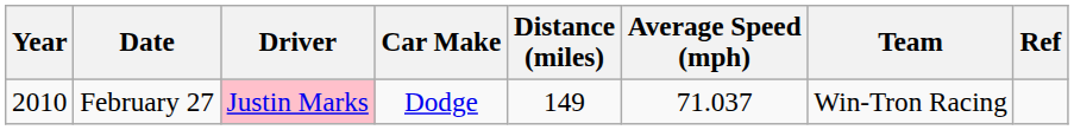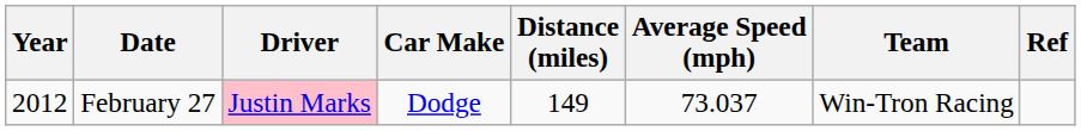 <table class="wikitable">
 <tr>
 <th><strong>Year</strong></th>
 <th><strong>Date</strong></th>
 <th><strong>Driver</strong></th>
 <th><strong>Car Make</strong></th>
 <th><strong>Distance<br>(miles)</strong></th>
 <th><strong>Average Speed<br>(mph)</strong></th>
 <th><strong>Team</strong></th>
 <th><strong>Ref</strong></th>
 </tr>
 <tr>
-<td>2010</td>
+<td>2012</td>
 <td>February 27</td>
 <td style="background: pink;"><a href='#'>Justin Marks</a></td>
 <td Align=center><a href='#'>Dodge</a></td>
 <td Align=center>149</td>
-<td Align=center>71.037</td>
+<td Align=center>73.037</td>
 <td>Win-Tron Racing</td>
 <td></td>
 </tr>
 </table>
